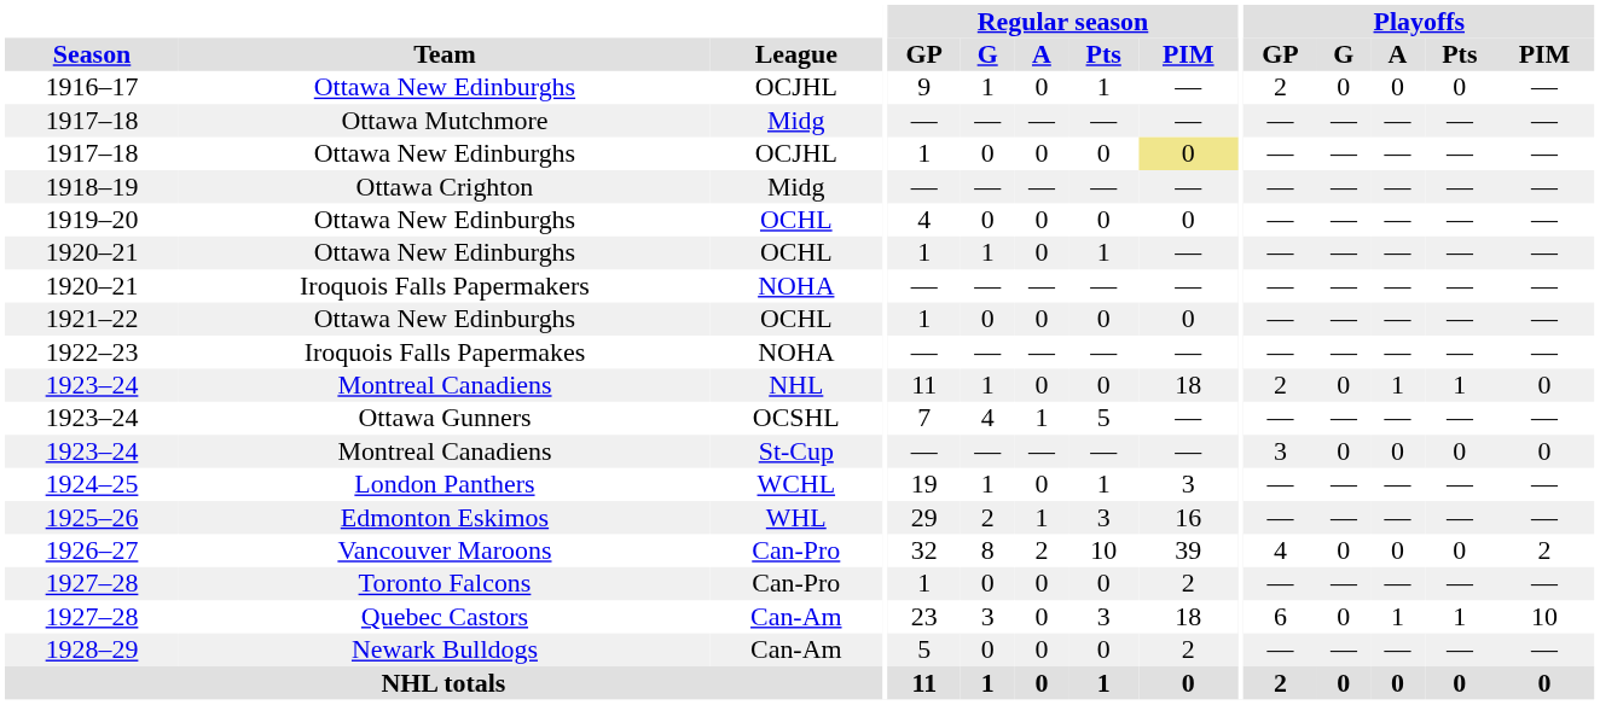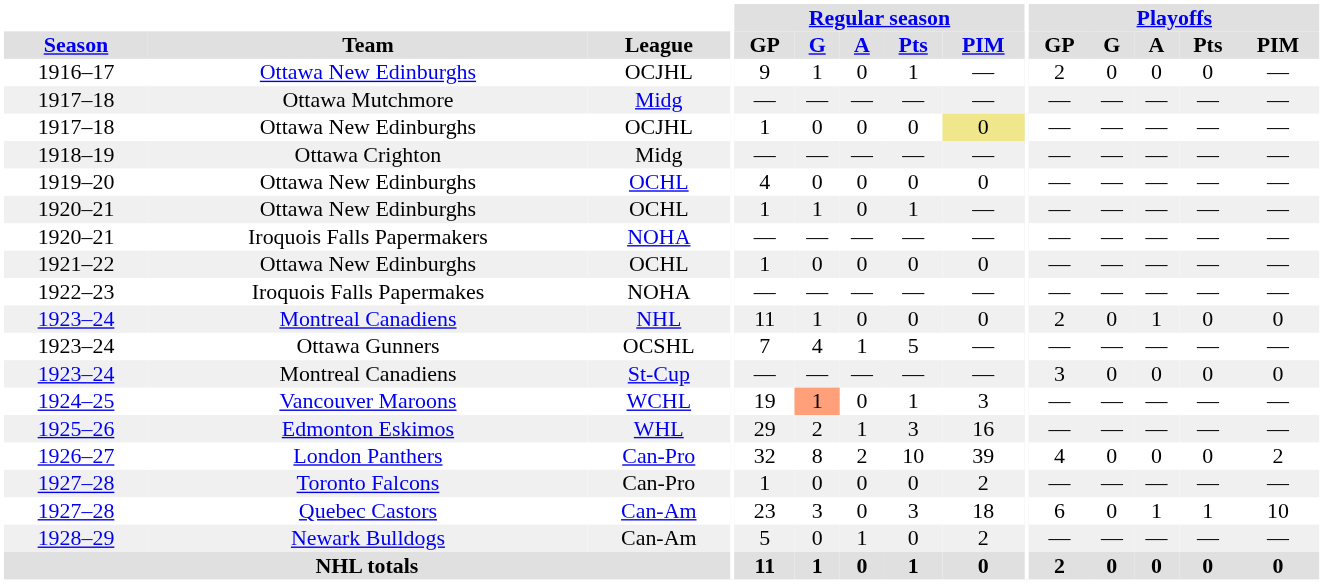 <table border="0" cellpadding="1" cellspacing="0" style="text-align:center; width:60em">
 <tr bgcolor="#e0e0e0">
 <th colspan="3" bgcolor="#ffffff"></th>
 <th rowspan="100" bgcolor="#ffffff"></th>
 <th colspan="5"><a href='#'>Regular season</a></th>
 <th rowspan="100" bgcolor="#ffffff"></th>
 <th colspan="5"><a href='#'>Playoffs</a></th>
 </tr>
 <tr bgcolor="#e0e0e0">
 <th><a href='#'>Season</a></th>
 <th>Team</th>
 <th>League</th>
 <th>GP</th>
 <th><a href='#'>G</a></th>
 <th><a href='#'>A</a></th>
 <th><a href='#'>Pts</a></th>
 <th><a href='#'>PIM</a></th>
 <th>GP</th>
 <th>G</th>
 <th>A</th>
 <th>Pts</th>
 <th>PIM</th>
 </tr>
 <tr>
 <td>1916–17</td>
 <td><a href='#'>Ottawa New Edinburghs</a></td>
 <td>OCJHL</td>
 <td>9</td>
 <td>1</td>
 <td>0</td>
 <td>1</td>
 <td>—</td>
 <td>2</td>
 <td>0</td>
 <td>0</td>
 <td>0</td>
 <td>—</td>
 </tr>
 <tr bgcolor="#f0f0f0">
 <td>1917–18</td>
 <td>Ottawa Mutchmore</td>
 <td><a href='#'>Midg</a></td>
 <td>—</td>
 <td>—</td>
 <td>—</td>
 <td>—</td>
 <td>—</td>
 <td>—</td>
 <td>—</td>
 <td>—</td>
 <td>—</td>
 <td>—</td>
 </tr>
 <tr>
 <td>1917–18</td>
 <td>Ottawa New Edinburghs</td>
 <td>OCJHL</td>
 <td>1</td>
 <td>0</td>
 <td>0</td>
 <td>0</td>
 <td style="background: khaki;">0</td>
 <td>—</td>
 <td>—</td>
 <td>—</td>
 <td>—</td>
 <td>—</td>
 </tr>
 <tr bgcolor="#f0f0f0">
 <td>1918–19</td>
 <td>Ottawa Crighton</td>
 <td>Midg</td>
 <td>—</td>
 <td>—</td>
 <td>—</td>
 <td>—</td>
 <td>—</td>
 <td>—</td>
 <td>—</td>
 <td>—</td>
 <td>—</td>
 <td>—</td>
 </tr>
 <tr>
 <td>1919–20</td>
 <td>Ottawa New Edinburghs</td>
 <td><a href='#'>OCHL</a></td>
 <td>4</td>
 <td>0</td>
 <td>0</td>
 <td>0</td>
 <td>0</td>
 <td>—</td>
 <td>—</td>
 <td>—</td>
 <td>—</td>
 <td>—</td>
 </tr>
 <tr bgcolor="#f0f0f0">
 <td>1920–21</td>
 <td>Ottawa New Edinburghs</td>
 <td>OCHL</td>
 <td>1</td>
 <td>1</td>
 <td>0</td>
 <td>1</td>
 <td>—</td>
 <td>—</td>
 <td>—</td>
 <td>—</td>
 <td>—</td>
 <td>—</td>
 </tr>
 <tr>
 <td>1920–21</td>
 <td>Iroquois Falls Papermakers</td>
 <td><a href='#'>NOHA</a></td>
 <td>—</td>
 <td>—</td>
 <td>—</td>
 <td>—</td>
 <td>—</td>
 <td>—</td>
 <td>—</td>
 <td>—</td>
 <td>—</td>
 <td>—</td>
 </tr>
 <tr bgcolor="#f0f0f0">
 <td>1921–22</td>
 <td>Ottawa New Edinburghs</td>
 <td>OCHL</td>
 <td>1</td>
 <td>0</td>
 <td>0</td>
 <td>0</td>
 <td>0</td>
 <td>—</td>
 <td>—</td>
 <td>—</td>
 <td>—</td>
 <td>—</td>
 </tr>
 <tr>
 <td>1922–23</td>
 <td>Iroquois Falls Papermakes</td>
 <td>NOHA</td>
 <td>—</td>
 <td>—</td>
 <td>—</td>
 <td>—</td>
 <td>—</td>
 <td>—</td>
 <td>—</td>
 <td>—</td>
 <td>—</td>
 <td>—</td>
 </tr>
 <tr bgcolor="#f0f0f0">
 <td><a href='#'>1923–24</a></td>
 <td><a href='#'>Montreal Canadiens</a></td>
 <td><a href='#'>NHL</a></td>
 <td>11</td>
 <td>1</td>
 <td>0</td>
 <td>0</td>
-<td>18</td>
+<td>0</td>
 <td>2</td>
 <td>0</td>
 <td>1</td>
-<td>1</td>
+<td>0</td>
 <td>0</td>
 </tr>
 <tr>
 <td>1923–24</td>
 <td>Ottawa Gunners</td>
 <td>OCSHL</td>
 <td>7</td>
 <td>4</td>
 <td>1</td>
 <td>5</td>
 <td>—</td>
 <td>—</td>
 <td>—</td>
 <td>—</td>
 <td>—</td>
 <td>—</td>
 </tr>
 <tr bgcolor="#f0f0f0">
 <td><a href='#'>1923–24</a></td>
 <td>Montreal Canadiens</td>
 <td><a href='#'>St-Cup</a></td>
 <td>—</td>
 <td>—</td>
 <td>—</td>
 <td>—</td>
 <td>—</td>
 <td>3</td>
 <td>0</td>
 <td>0</td>
 <td>0</td>
 <td>0</td>
 </tr>
 <tr>
 <td><a href='#'>1924–25</a></td>
-<td><a href='#'>London Panthers</a></td>
+<td><a href='#'>Vancouver Maroons</a></td>
 <td><a href='#'>WCHL</a></td>
 <td>19</td>
-<td>1</td>
+<td style="background: lightsalmon;">1</td>
 <td>0</td>
 <td>1</td>
 <td>3</td>
 <td>—</td>
 <td>—</td>
 <td>—</td>
 <td>—</td>
 <td>—</td>
 </tr>
 <tr bgcolor="#f0f0f0">
 <td><a href='#'>1925–26</a></td>
 <td><a href='#'>Edmonton Eskimos</a></td>
 <td><a href='#'>WHL</a></td>
 <td>29</td>
 <td>2</td>
 <td>1</td>
 <td>3</td>
 <td>16</td>
 <td>—</td>
 <td>—</td>
 <td>—</td>
 <td>—</td>
 <td>—</td>
 </tr>
 <tr>
 <td><a href='#'>1926–27</a></td>
-<td><a href='#'>Vancouver Maroons</a></td>
+<td><a href='#'>London Panthers</a></td>
 <td><a href='#'>Can-Pro</a></td>
 <td>32</td>
 <td>8</td>
 <td>2</td>
 <td>10</td>
 <td>39</td>
 <td>4</td>
 <td>0</td>
 <td>0</td>
 <td>0</td>
 <td>2</td>
 </tr>
 <tr bgcolor="#f0f0f0">
 <td><a href='#'>1927–28</a></td>
 <td><a href='#'>Toronto Falcons</a></td>
 <td>Can-Pro</td>
 <td>1</td>
 <td>0</td>
 <td>0</td>
 <td>0</td>
 <td>2</td>
 <td>—</td>
 <td>—</td>
 <td>—</td>
 <td>—</td>
 <td>—</td>
 </tr>
 <tr>
 <td><a href='#'>1927–28</a></td>
 <td><a href='#'>Quebec Castors</a></td>
 <td><a href='#'>Can-Am</a></td>
 <td>23</td>
 <td>3</td>
 <td>0</td>
 <td>3</td>
 <td>18</td>
 <td>6</td>
 <td>0</td>
 <td>1</td>
 <td>1</td>
 <td>10</td>
 </tr>
 <tr bgcolor="#f0f0f0">
 <td><a href='#'>1928–29</a></td>
 <td><a href='#'>Newark Bulldogs</a></td>
 <td>Can-Am</td>
 <td>5</td>
 <td>0</td>
-<td>0</td>
+<td>1</td>
 <td>0</td>
 <td>2</td>
 <td>—</td>
 <td>—</td>
 <td>—</td>
 <td>—</td>
 <td>—</td>
 </tr>
 <tr bgcolor="#e0e0e0">
 <th colspan="3">NHL totals</th>
 <th>11</th>
 <th>1</th>
 <th>0</th>
 <th>1</th>
 <th>0</th>
 <th>2</th>
 <th>0</th>
 <th>0</th>
 <th>0</th>
 <th>0</th>
 </tr>
 </table>
